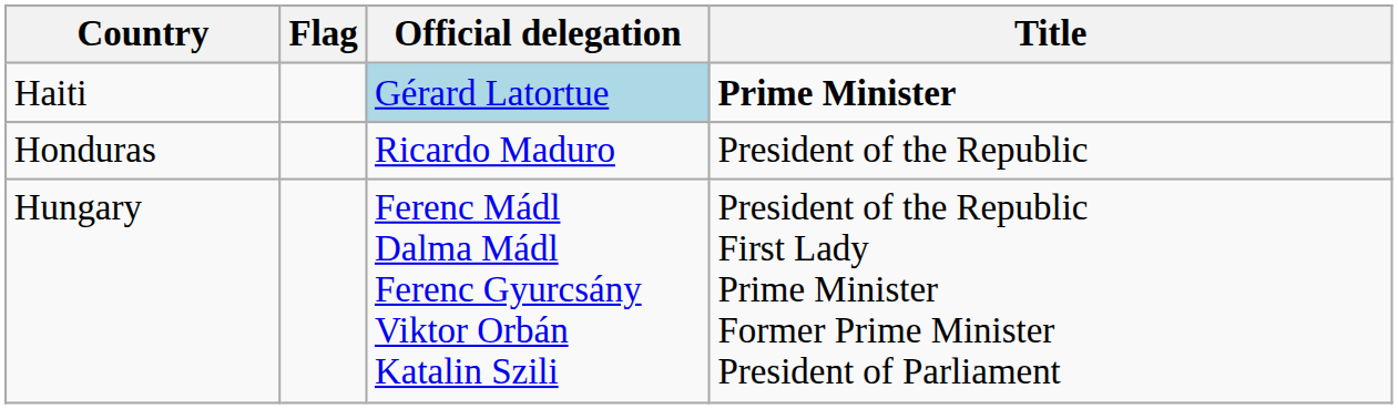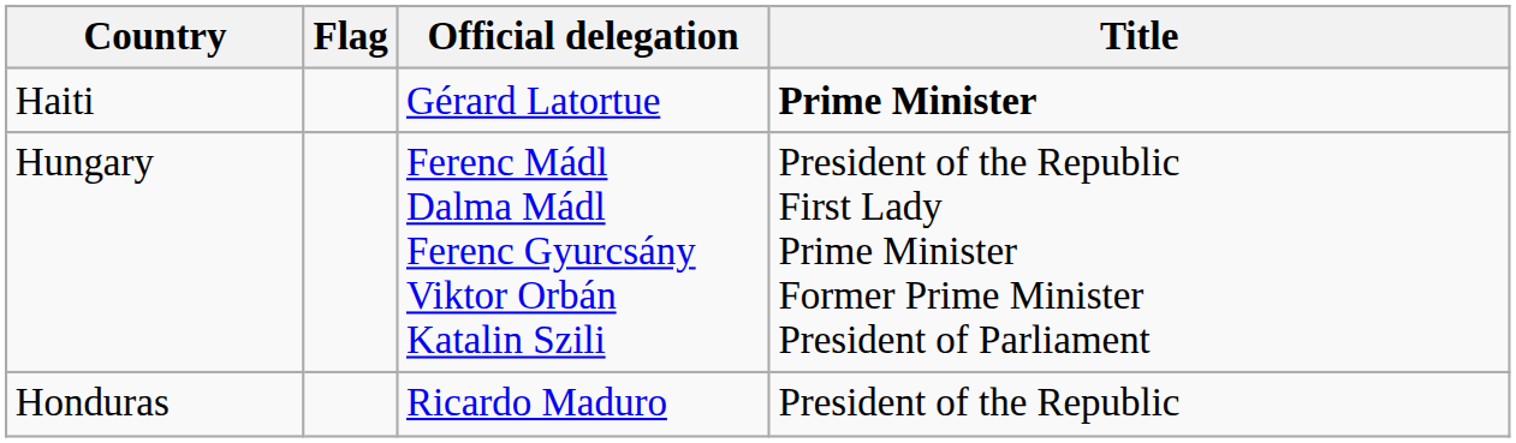 <table class="wikitable">
 <tr>
 <th style="width:20%;">Country</th>
 <th>Flag</th>
 <th style="width:25%;">Official delegation</th>
 <th style="width:50%;">Title</th>
 </tr>
 <tr valign="top">
 <td>Haiti</td>
 <td></td>
-<td style="background: lightblue;"><a href='#'>Gérard Latortue</a></td>
+<td><a href='#'>Gérard Latortue</a></td>
 <td><strong>Prime Minister</strong></td>
+</tr>
+<tr valign="top">
+<td>Hungary</td>
+<td></td>
+<td><a href='#'>Ferenc Mádl</a><br><a href='#'>Dalma Mádl</a><br><a href='#'>Ferenc Gyurcsány</a><br><a href='#'>Viktor Orbán</a><br><a href='#'>Katalin Szili</a></td>
+<td>President of the Republic<br>First Lady<br>Prime Minister<br>Former Prime Minister<br>President of Parliament</td>
 </tr>
 <tr valign="top">
 <td>Honduras</td>
 <td></td>
 <td><a href='#'>Ricardo Maduro</a></td>
 <td>President of the Republic</td>
 </tr>
-<tr valign="top">
-<td>Hungary</td>
-<td></td>
-<td><a href='#'>Ferenc Mádl</a><br><a href='#'>Dalma Mádl</a><br><a href='#'>Ferenc Gyurcsány</a><br><a href='#'>Viktor Orbán</a><br><a href='#'>Katalin Szili</a></td>
-<td>President of the Republic<br>First Lady<br>Prime Minister<br>Former Prime Minister<br>President of Parliament</td>
-</tr>
 </table>
